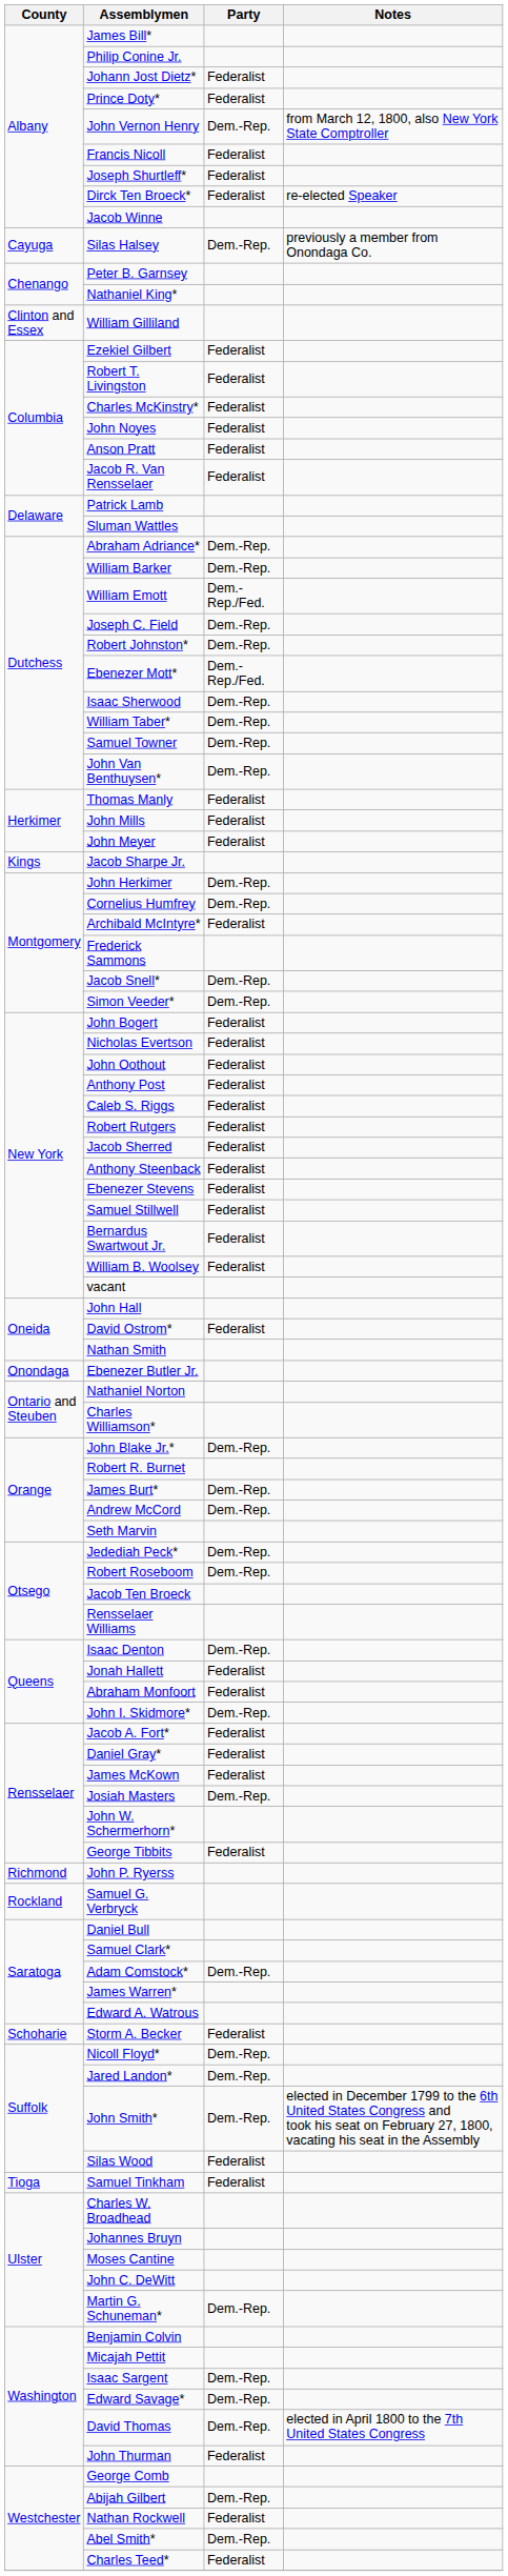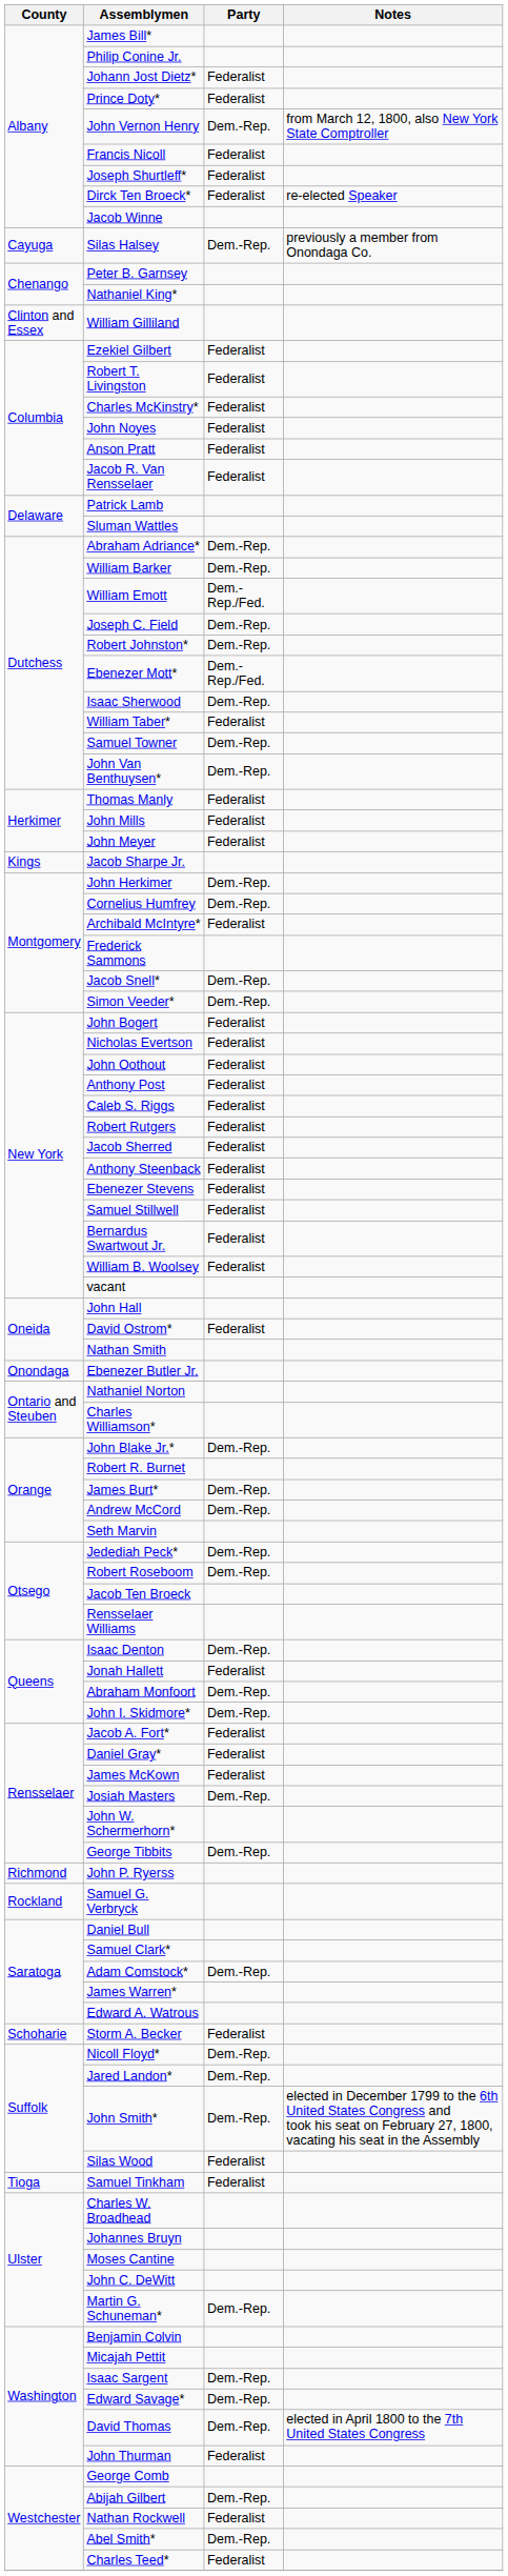 <table class=wikitable>
 <tr>
 <th>County</th>
 <th>Assemblymen</th>
 <th>Party</th>
 <th>Notes</th>
 </tr>
 <tr>
 <td rowspan="9"><a href='#'>Albany</a></td>
 <td><a href='#'>James Bill</a>*</td>
 <td></td>
 <td></td>
 </tr>
 <tr>
 <td><a href='#'>Philip Conine Jr.</a></td>
 <td></td>
 <td></td>
 </tr>
 <tr>
 <td><a href='#'>Johann Jost Dietz</a>*</td>
 <td>Federalist</td>
 <td></td>
 </tr>
 <tr>
 <td><a href='#'>Prince Doty</a>*</td>
 <td>Federalist</td>
 <td></td>
 </tr>
 <tr>
 <td><a href='#'>John Vernon Henry</a></td>
 <td>Dem.-Rep.</td>
 <td>from March 12, 1800, also <a href='#'>New York State Comptroller</a></td>
 </tr>
 <tr>
 <td><a href='#'>Francis Nicoll</a></td>
 <td>Federalist</td>
 <td></td>
 </tr>
 <tr>
 <td><a href='#'>Joseph Shurtleff</a>*</td>
 <td>Federalist</td>
 <td></td>
 </tr>
 <tr>
 <td><a href='#'>Dirck Ten Broeck</a>*</td>
 <td>Federalist</td>
 <td>re-elected <a href='#'>Speaker</a></td>
 </tr>
 <tr>
 <td><a href='#'>Jacob Winne</a></td>
 <td></td>
 <td></td>
 </tr>
 <tr>
 <td><a href='#'>Cayuga</a></td>
 <td><a href='#'>Silas Halsey</a></td>
 <td>Dem.-Rep.</td>
 <td>previously a member from Onondaga Co.</td>
 </tr>
 <tr>
 <td rowspan="2"><a href='#'>Chenango</a></td>
 <td><a href='#'>Peter B. Garnsey</a></td>
 <td></td>
 <td></td>
 </tr>
 <tr>
 <td><a href='#'>Nathaniel King</a>*</td>
 <td></td>
 <td></td>
 </tr>
 <tr>
 <td><a href='#'>Clinton</a> and <br><a href='#'>Essex</a></td>
 <td><a href='#'>William Gilliland</a></td>
 <td></td>
 <td></td>
 </tr>
 <tr>
 <td rowspan="6"><a href='#'>Columbia</a></td>
 <td><a href='#'>Ezekiel Gilbert</a></td>
 <td>Federalist</td>
 <td></td>
 </tr>
 <tr>
 <td><a href='#'>Robert T. Livingston</a></td>
 <td>Federalist</td>
 <td></td>
 </tr>
 <tr>
 <td><a href='#'>Charles McKinstry</a>*</td>
 <td>Federalist</td>
 <td></td>
 </tr>
 <tr>
 <td><a href='#'>John Noyes</a></td>
 <td>Federalist</td>
 <td></td>
 </tr>
 <tr>
 <td><a href='#'>Anson Pratt</a></td>
 <td>Federalist</td>
 <td></td>
 </tr>
 <tr>
 <td><a href='#'>Jacob R. Van Rensselaer</a></td>
 <td>Federalist</td>
 <td></td>
 </tr>
 <tr>
 <td rowspan="2"><a href='#'>Delaware</a></td>
 <td><a href='#'>Patrick Lamb</a></td>
 <td></td>
 <td></td>
 </tr>
 <tr>
 <td><a href='#'>Sluman Wattles</a></td>
 <td></td>
 <td></td>
 </tr>
 <tr>
 <td rowspan="10"><a href='#'>Dutchess</a></td>
 <td><a href='#'>Abraham Adriance</a>*</td>
 <td>Dem.-Rep.</td>
 <td></td>
 </tr>
 <tr>
 <td><a href='#'>William Barker</a></td>
 <td>Dem.-Rep.</td>
 <td></td>
 </tr>
 <tr>
 <td><a href='#'>William Emott</a></td>
 <td>Dem.-Rep./Fed.</td>
 <td></td>
 </tr>
 <tr>
 <td><a href='#'>Joseph C. Field</a></td>
 <td>Dem.-Rep.</td>
 <td></td>
 </tr>
 <tr>
 <td><a href='#'>Robert Johnston</a>*</td>
 <td>Dem.-Rep.</td>
 <td></td>
 </tr>
 <tr>
 <td><a href='#'>Ebenezer Mott</a>*</td>
 <td>Dem.-Rep./Fed.</td>
 <td></td>
 </tr>
 <tr>
 <td><a href='#'>Isaac Sherwood</a></td>
 <td>Dem.-Rep.</td>
 <td></td>
 </tr>
 <tr>
 <td><a href='#'>William Taber</a>*</td>
-<td>Dem.-Rep.</td>
+<td>Federalist</td>
 <td></td>
 </tr>
 <tr>
 <td><a href='#'>Samuel Towner</a></td>
 <td>Dem.-Rep.</td>
 <td></td>
 </tr>
 <tr>
 <td><a href='#'>John Van Benthuysen</a>*</td>
 <td>Dem.-Rep.</td>
 <td></td>
 </tr>
 <tr>
 <td rowspan="3"><a href='#'>Herkimer</a></td>
 <td><a href='#'>Thomas Manly</a></td>
 <td>Federalist</td>
 <td></td>
 </tr>
 <tr>
 <td><a href='#'>John Mills</a></td>
 <td>Federalist</td>
 <td></td>
 </tr>
 <tr>
 <td><a href='#'>John Meyer</a></td>
 <td>Federalist</td>
 <td></td>
 </tr>
 <tr>
 <td><a href='#'>Kings</a></td>
 <td><a href='#'>Jacob Sharpe Jr.</a></td>
 <td></td>
 <td></td>
 </tr>
 <tr>
 <td rowspan="6"><a href='#'>Montgomery</a></td>
 <td><a href='#'>John Herkimer</a></td>
 <td>Dem.-Rep.</td>
 <td></td>
 </tr>
 <tr>
 <td><a href='#'>Cornelius Humfrey</a></td>
 <td>Dem.-Rep.</td>
 <td></td>
 </tr>
 <tr>
 <td><a href='#'>Archibald McIntyre</a>*</td>
 <td>Federalist</td>
 <td></td>
 </tr>
 <tr>
 <td><a href='#'>Frederick Sammons</a></td>
 <td></td>
 <td></td>
 </tr>
 <tr>
 <td><a href='#'>Jacob Snell</a>*</td>
 <td>Dem.-Rep.</td>
 <td></td>
 </tr>
 <tr>
 <td><a href='#'>Simon Veeder</a>*</td>
 <td>Dem.-Rep.</td>
 <td></td>
 </tr>
 <tr>
 <td rowspan="13"><a href='#'>New York</a></td>
 <td><a href='#'>John Bogert</a></td>
 <td>Federalist</td>
 <td></td>
 </tr>
 <tr>
 <td><a href='#'>Nicholas Evertson</a></td>
 <td>Federalist</td>
 <td></td>
 </tr>
 <tr>
 <td><a href='#'>John Oothout</a></td>
 <td>Federalist</td>
 <td></td>
 </tr>
 <tr>
 <td><a href='#'>Anthony Post</a></td>
 <td>Federalist</td>
 <td></td>
 </tr>
 <tr>
 <td><a href='#'>Caleb S. Riggs</a></td>
 <td>Federalist</td>
 <td></td>
 </tr>
 <tr>
 <td><a href='#'>Robert Rutgers</a></td>
 <td>Federalist</td>
 <td></td>
 </tr>
 <tr>
 <td><a href='#'>Jacob Sherred</a></td>
 <td>Federalist</td>
 <td></td>
 </tr>
 <tr>
 <td><a href='#'>Anthony Steenback</a></td>
 <td>Federalist</td>
 <td></td>
 </tr>
 <tr>
 <td><a href='#'>Ebenezer Stevens</a></td>
 <td>Federalist</td>
 <td></td>
 </tr>
 <tr>
 <td><a href='#'>Samuel Stillwell</a></td>
 <td>Federalist</td>
 <td></td>
 </tr>
 <tr>
 <td><a href='#'>Bernardus Swartwout Jr.</a></td>
 <td>Federalist</td>
 <td></td>
 </tr>
 <tr>
 <td><a href='#'>William B. Woolsey</a></td>
 <td>Federalist</td>
 <td></td>
 </tr>
 <tr>
 <td>vacant</td>
 <td></td>
 <td></td>
 </tr>
 <tr>
 <td rowspan="3"><a href='#'>Oneida</a></td>
 <td><a href='#'>John Hall</a></td>
 <td></td>
 <td></td>
 </tr>
 <tr>
 <td><a href='#'>David Ostrom</a>*</td>
 <td>Federalist</td>
 <td></td>
 </tr>
 <tr>
 <td><a href='#'>Nathan Smith</a></td>
 <td></td>
 <td></td>
 </tr>
 <tr>
 <td><a href='#'>Onondaga</a></td>
 <td><a href='#'>Ebenezer Butler Jr.</a></td>
 <td></td>
 <td></td>
 </tr>
 <tr>
 <td rowspan="2"><a href='#'>Ontario</a> and <br><a href='#'>Steuben</a></td>
 <td><a href='#'>Nathaniel Norton</a></td>
 <td></td>
 <td></td>
 </tr>
 <tr>
 <td><a href='#'>Charles Williamson</a>*</td>
 <td></td>
 <td></td>
 </tr>
 <tr>
 <td rowspan="5"><a href='#'>Orange</a></td>
 <td><a href='#'>John Blake Jr.</a>*</td>
 <td>Dem.-Rep.</td>
 <td></td>
 </tr>
 <tr>
 <td><a href='#'>Robert R. Burnet</a></td>
 <td></td>
 <td></td>
 </tr>
 <tr>
 <td><a href='#'>James Burt</a>*</td>
 <td>Dem.-Rep.</td>
 <td></td>
 </tr>
 <tr>
 <td><a href='#'>Andrew McCord</a></td>
 <td>Dem.-Rep.</td>
 <td></td>
 </tr>
 <tr>
 <td><a href='#'>Seth Marvin</a></td>
 <td></td>
 <td></td>
 </tr>
 <tr>
 <td rowspan="4"><a href='#'>Otsego</a></td>
 <td><a href='#'>Jedediah Peck</a>*</td>
 <td>Dem.-Rep.</td>
 <td></td>
 </tr>
 <tr>
 <td><a href='#'>Robert Roseboom</a></td>
 <td>Dem.-Rep.</td>
 <td></td>
 </tr>
 <tr>
 <td><a href='#'>Jacob Ten Broeck</a></td>
 <td></td>
 <td></td>
 </tr>
 <tr>
 <td><a href='#'>Rensselaer Williams</a></td>
 <td></td>
 <td></td>
 </tr>
 <tr>
 <td rowspan="4"><a href='#'>Queens</a></td>
 <td><a href='#'>Isaac Denton</a></td>
 <td>Dem.-Rep.</td>
 <td></td>
 </tr>
 <tr>
 <td><a href='#'>Jonah Hallett</a></td>
 <td>Federalist</td>
 <td></td>
 </tr>
 <tr>
 <td><a href='#'>Abraham Monfoort</a></td>
-<td>Federalist</td>
+<td>Dem.-Rep.</td>
 <td></td>
 </tr>
 <tr>
 <td><a href='#'>John I. Skidmore</a>*</td>
 <td>Dem.-Rep.</td>
 <td></td>
 </tr>
 <tr>
 <td rowspan="6"><a href='#'>Rensselaer</a></td>
 <td><a href='#'>Jacob A. Fort</a>*</td>
 <td>Federalist</td>
 <td></td>
 </tr>
 <tr>
 <td><a href='#'>Daniel Gray</a>*</td>
 <td>Federalist</td>
 <td></td>
 </tr>
 <tr>
 <td><a href='#'>James McKown</a></td>
 <td>Federalist</td>
 <td></td>
 </tr>
 <tr>
 <td><a href='#'>Josiah Masters</a></td>
 <td>Dem.-Rep.</td>
 <td></td>
 </tr>
 <tr>
 <td><a href='#'>John W. Schermerhorn</a>*</td>
 <td></td>
 <td></td>
 </tr>
 <tr>
 <td><a href='#'>George Tibbits</a></td>
-<td>Federalist</td>
+<td>Dem.-Rep.</td>
 <td></td>
 </tr>
 <tr>
 <td><a href='#'>Richmond</a></td>
 <td><a href='#'>John P. Ryerss</a></td>
 <td></td>
 <td></td>
 </tr>
 <tr>
 <td><a href='#'>Rockland</a></td>
 <td><a href='#'>Samuel G. Verbryck</a></td>
 <td></td>
 <td></td>
 </tr>
 <tr>
 <td rowspan="5"><a href='#'>Saratoga</a></td>
 <td><a href='#'>Daniel Bull</a></td>
 <td></td>
 <td></td>
 </tr>
 <tr>
 <td><a href='#'>Samuel Clark</a>*</td>
 <td></td>
 <td></td>
 </tr>
 <tr>
 <td><a href='#'>Adam Comstock</a>*</td>
 <td>Dem.-Rep.</td>
 <td></td>
 </tr>
 <tr>
 <td><a href='#'>James Warren</a>*</td>
 <td></td>
 <td></td>
 </tr>
 <tr>
 <td><a href='#'>Edward A. Watrous</a></td>
 <td></td>
 <td></td>
 </tr>
 <tr>
 <td><a href='#'>Schoharie</a></td>
 <td><a href='#'>Storm A. Becker</a></td>
 <td>Federalist</td>
 <td></td>
 </tr>
 <tr>
 <td rowspan="4"><a href='#'>Suffolk</a></td>
 <td><a href='#'>Nicoll Floyd</a>*</td>
 <td>Dem.-Rep.</td>
 <td></td>
 </tr>
 <tr>
 <td><a href='#'>Jared Landon</a>*</td>
 <td>Dem.-Rep.</td>
 <td></td>
 </tr>
 <tr>
 <td><a href='#'>John Smith</a>*</td>
 <td>Dem.-Rep.</td>
 <td>elected in December 1799 to the <a href='#'>6th United States Congress</a> and <br>took his seat on February 27, 1800, vacating his seat in the Assembly</td>
 </tr>
 <tr>
 <td><a href='#'>Silas Wood</a></td>
 <td>Federalist</td>
 <td></td>
 </tr>
 <tr>
 <td><a href='#'>Tioga</a></td>
 <td><a href='#'>Samuel Tinkham</a></td>
 <td>Federalist</td>
 <td></td>
 </tr>
 <tr>
 <td rowspan="5"><a href='#'>Ulster</a></td>
 <td><a href='#'>Charles W. Broadhead</a></td>
 <td></td>
 <td></td>
 </tr>
 <tr>
 <td><a href='#'>Johannes Bruyn</a></td>
 <td></td>
 <td></td>
 </tr>
 <tr>
 <td><a href='#'>Moses Cantine</a></td>
 <td></td>
 <td></td>
 </tr>
 <tr>
 <td><a href='#'>John C. DeWitt</a></td>
 <td></td>
 <td></td>
 </tr>
 <tr>
 <td><a href='#'>Martin G. Schuneman</a>*</td>
 <td>Dem.-Rep.</td>
 <td></td>
 </tr>
 <tr>
 <td rowspan="6"><a href='#'>Washington</a></td>
 <td><a href='#'>Benjamin Colvin</a></td>
 <td></td>
 <td></td>
 </tr>
 <tr>
 <td><a href='#'>Micajah Pettit</a></td>
 <td></td>
 <td></td>
 </tr>
 <tr>
 <td><a href='#'>Isaac Sargent</a></td>
 <td>Dem.-Rep.</td>
 <td></td>
 </tr>
 <tr>
 <td><a href='#'>Edward Savage</a>*</td>
 <td>Dem.-Rep.</td>
 <td></td>
 </tr>
 <tr>
 <td><a href='#'>David Thomas</a></td>
 <td>Dem.-Rep.</td>
 <td>elected in April 1800 to the <a href='#'>7th United States Congress</a></td>
 </tr>
 <tr>
 <td><a href='#'>John Thurman</a></td>
 <td>Federalist</td>
 <td></td>
 </tr>
 <tr>
 <td rowspan="5"><a href='#'>Westchester</a></td>
 <td><a href='#'>George Comb</a></td>
 <td></td>
 <td></td>
 </tr>
 <tr>
 <td><a href='#'>Abijah Gilbert</a></td>
 <td>Dem.-Rep.</td>
 <td></td>
 </tr>
 <tr>
 <td><a href='#'>Nathan Rockwell</a></td>
 <td>Federalist</td>
 <td></td>
 </tr>
 <tr>
 <td><a href='#'>Abel Smith</a>*</td>
 <td>Dem.-Rep.</td>
 <td></td>
 </tr>
 <tr>
 <td><a href='#'>Charles Teed</a>*</td>
 <td>Federalist</td>
 <td></td>
 </tr>
 <tr>
 </tr>
 </table>
